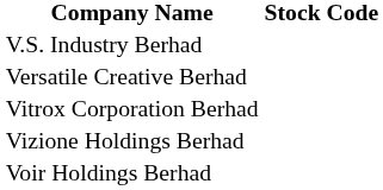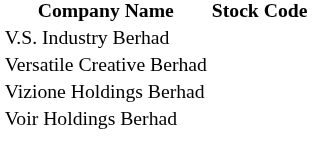 <table style="background:transparent;">
 <tr>
 <th>Company Name</th>
 <th>Stock Code</th>
 </tr>
 <tr>
 <td>V.S. Industry Berhad</td>
 <td></td>
 </tr>
 <tr>
 <td>Versatile Creative Berhad</td>
 <td></td>
 </tr>
 <tr>
-<td>Vitrox Corporation Berhad</td>
-<td></td>
-</tr>
-<tr>
 <td>Vizione Holdings Berhad</td>
 <td></td>
 </tr>
 <tr>
 <td>Voir Holdings Berhad</td>
 <td></td>
 </tr>
 </table>
